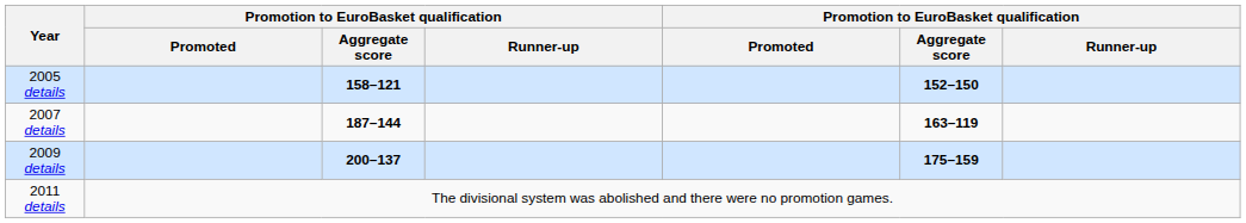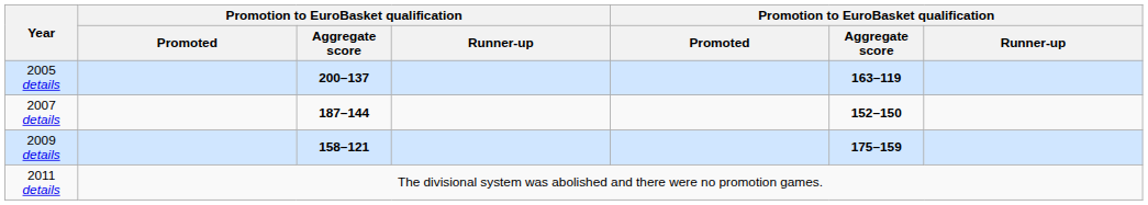 <table class=wikitable style="text-align:center; font-size:90%; width:100%">
 <tr>
 <th rowspan=2 width=5%>Year</th>
 <th colspan=3>Promotion to EuroBasket qualification</th>
 <th colspan=3>Promotion to EuroBasket qualification</th>
 </tr>
 <tr>
 <th width=15%>Promoted</th>
 <th width=6.5%>Aggregate score</th>
 <th width=15%>Runner-up</th>
 <th width=15%>Promoted</th>
 <th width=6.5%>Aggregate score</th>
 <th width=15%>Runner-up</th>
 </tr>
 <tr style="background:#D0E6FF;">
 <td>2005<br><em><a href='#'>details</a></em></td>
 <td><strong></strong></td>
-<td><strong>158–121</strong></td>
+<td><strong>200–137</strong></td>
 <td></td>
 <td><strong></strong></td>
-<td><strong>152–150</strong></td>
+<td><strong>163–119</strong></td>
 <td></td>
 </tr>
 <tr>
 <td>2007<br><em><a href='#'>details</a></em></td>
 <td><strong></strong></td>
 <td><strong>187–144</strong></td>
 <td></td>
 <td><strong></strong></td>
-<td><strong>163–119</strong></td>
+<td><strong>152–150</strong></td>
 <td></td>
 </tr>
 <tr style="background:#D0E6FF;">
 <td>2009<br><em><a href='#'>details</a></em></td>
 <td><strong></strong></td>
-<td><strong>200–137</strong></td>
+<td><strong>158–121</strong></td>
 <td></td>
 <td><strong></strong></td>
 <td><strong>175–159</strong></td>
 <td></td>
 </tr>
 <tr>
 <td>2011<br><em><a href='#'>details</a></em></td>
 <td COLSPAN=6>The divisional system was abolished and there were no promotion games.</td>
 </tr>
 </table>
